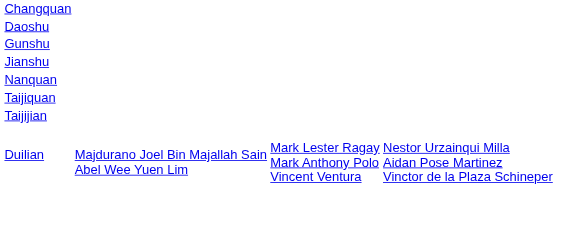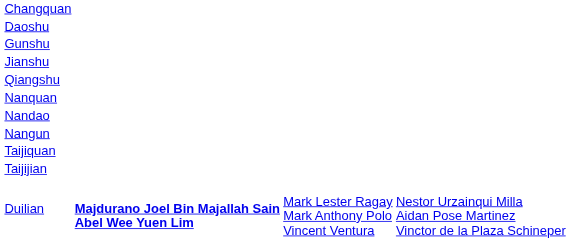 <table>
 <tr>
 <td><a href='#'>Changquan</a></td>
 <td></td>
 <td></td>
 <td></td>
 </tr>
 <tr>
 <td><a href='#'>Daoshu</a></td>
 <td></td>
 <td></td>
 <td></td>
 </tr>
 <tr>
 <td><a href='#'>Gunshu</a></td>
 <td></td>
 <td></td>
 <td></td>
 </tr>
 <tr>
 <td><a href='#'>Jianshu</a></td>
 <td></td>
 <td></td>
 <td></td>
 </tr>
 <tr>
+<td><a href='#'>Qiangshu</a></td>
+<td></td>
+<td></td>
+<td></td>
+</tr>
+<tr>
 <td><a href='#'>Nanquan</a></td>
+<td></td>
+<td></td>
+<td></td>
+</tr>
+<tr>
+<td><a href='#'>Nandao</a></td>
+<td></td>
+<td></td>
+<td></td>
+</tr>
+<tr>
+<td><a href='#'>Nangun</a></td>
 <td></td>
 <td></td>
 <td></td>
 </tr>
 <tr>
 <td><a href='#'>Taijiquan</a></td>
 <td></td>
 <td></td>
 <td></td>
 </tr>
 <tr>
 <td><a href='#'>Taijijian</a></td>
 <td></td>
 <td></td>
 <td></td>
 </tr>
 <tr>
 <td><a href='#'>Duilian</a></td>
-<td><br><a href='#'>Majdurano Joel Bin Majallah Sain</a><br><a href='#'>Abel Wee Yuen Lim</a></td>
+<td><strong><br><a href='#'>Majdurano Joel Bin Majallah Sain</a><br><a href='#'>Abel Wee Yuen Lim</a></strong></td>
 <td><br><a href='#'>Mark Lester Ragay</a><br><a href='#'>Mark Anthony Polo</a><br><a href='#'>Vincent Ventura</a></td>
 <td><br><a href='#'>Nestor Urzainqui Milla</a><br><a href='#'>Aidan Pose Martinez</a><br><a href='#'>Vinctor de la Plaza Schineper</a></td>
 </tr>
 </table>
